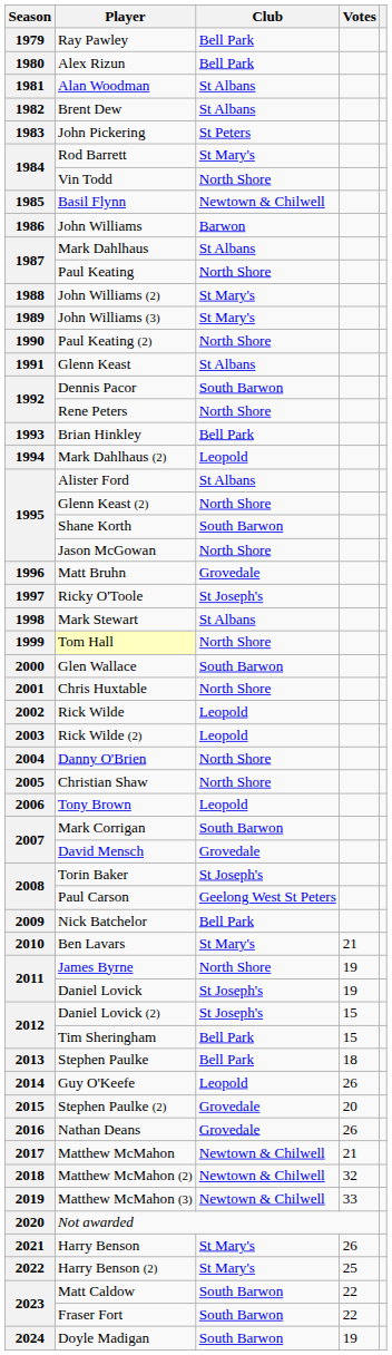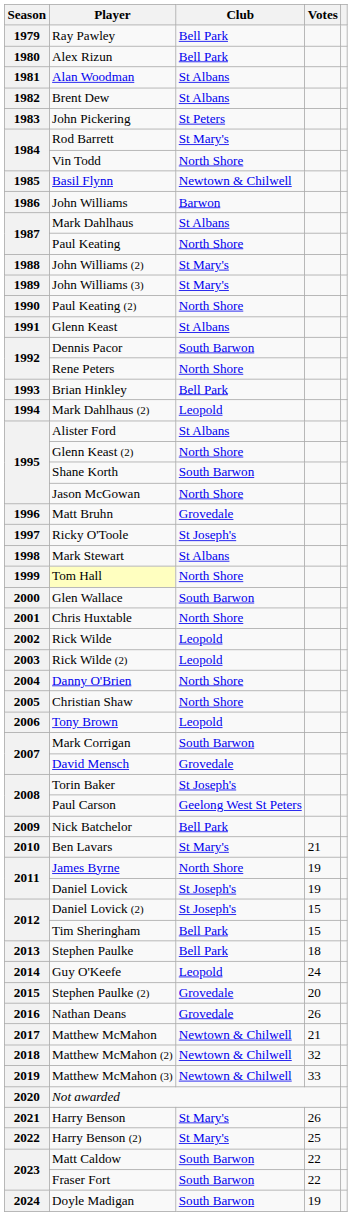 <table class="wikitable sortable">
 <tr>
 <th scope="col">Season</th>
 <th scope="col">Player</th>
 <th scope="col">Club</th>
 <th scope="col">Votes</th>
 <th scope="col"></th>
 </tr>
 <tr>
 <th>1979</th>
 <td>Ray Pawley</td>
 <td><a href='#'>Bell Park</a></td>
 <td></td>
 <td></td>
 </tr>
 <tr>
 <th>1980</th>
 <td>Alex Rizun</td>
 <td><a href='#'>Bell Park</a></td>
 <td></td>
 <td></td>
 </tr>
 <tr>
 <th>1981</th>
 <td><a href='#'>Alan Woodman</a></td>
 <td><a href='#'>St Albans</a></td>
 <td></td>
 <td></td>
 </tr>
 <tr>
 <th>1982</th>
 <td>Brent Dew</td>
 <td><a href='#'>St Albans</a></td>
 <td></td>
 <td></td>
 </tr>
 <tr>
 <th>1983</th>
 <td>John Pickering</td>
 <td><a href='#'>St Peters</a></td>
 <td></td>
 <td></td>
 </tr>
 <tr>
 <th rowspan="2">1984</th>
 <td>Rod Barrett</td>
 <td><a href='#'>St Mary's</a></td>
 <td></td>
 <td></td>
 </tr>
 <tr>
 <td>Vin Todd</td>
 <td><a href='#'>North Shore</a></td>
 <td></td>
 <td></td>
 </tr>
 <tr>
 <th>1985</th>
 <td><a href='#'>Basil Flynn</a></td>
 <td><a href='#'>Newtown & Chilwell</a></td>
 <td></td>
 <td></td>
 </tr>
 <tr>
 <th>1986</th>
 <td>John Williams</td>
 <td><a href='#'>Barwon</a></td>
 <td></td>
 <td></td>
 </tr>
 <tr>
 <th rowspan="2">1987</th>
 <td>Mark Dahlhaus</td>
 <td><a href='#'>St Albans</a></td>
 <td></td>
 <td></td>
 </tr>
 <tr>
 <td>Paul Keating</td>
 <td><a href='#'>North Shore</a></td>
 <td></td>
 <td></td>
 </tr>
 <tr>
 <th>1988</th>
 <td>John Williams <small>(2)</small></td>
 <td><a href='#'>St Mary's</a></td>
 <td></td>
 <td></td>
 </tr>
 <tr>
 <th>1989</th>
 <td>John Williams <small>(3)</small></td>
 <td><a href='#'>St Mary's</a></td>
 <td></td>
 <td></td>
 </tr>
 <tr>
 <th>1990</th>
 <td>Paul Keating <small>(2)</small></td>
 <td><a href='#'>North Shore</a></td>
 <td></td>
 <td></td>
 </tr>
 <tr>
 <th>1991</th>
 <td>Glenn Keast</td>
 <td><a href='#'>St Albans</a></td>
 <td></td>
 <td></td>
 </tr>
 <tr>
 <th rowspan="2">1992</th>
 <td>Dennis Pacor</td>
 <td><a href='#'>South Barwon</a></td>
 <td></td>
 <td></td>
 </tr>
 <tr>
 <td>Rene Peters</td>
 <td><a href='#'>North Shore</a></td>
 <td></td>
 <td></td>
 </tr>
 <tr>
 <th>1993</th>
 <td>Brian Hinkley</td>
 <td><a href='#'>Bell Park</a></td>
 <td></td>
 <td></td>
 </tr>
 <tr>
 <th>1994</th>
 <td>Mark Dahlhaus <small>(2)</small></td>
 <td><a href='#'>Leopold</a></td>
 <td></td>
 <td></td>
 </tr>
 <tr>
 <th rowspan="4">1995</th>
 <td>Alister Ford</td>
 <td><a href='#'>St Albans</a></td>
 <td></td>
 <td></td>
 </tr>
 <tr>
 <td>Glenn Keast <small>(2)</small></td>
 <td><a href='#'>North Shore</a></td>
 <td></td>
 <td></td>
 </tr>
 <tr>
 <td>Shane Korth</td>
 <td><a href='#'>South Barwon</a></td>
 <td></td>
 <td></td>
 </tr>
 <tr>
 <td>Jason McGowan</td>
 <td><a href='#'>North Shore</a></td>
 <td></td>
 <td></td>
 </tr>
 <tr>
 <th>1996</th>
 <td>Matt Bruhn</td>
 <td><a href='#'>Grovedale</a></td>
 <td></td>
 <td></td>
 </tr>
 <tr>
 <th>1997</th>
 <td>Ricky O'Toole</td>
 <td><a href='#'>St Joseph's</a></td>
 <td></td>
 <td></td>
 </tr>
 <tr>
 <th>1998</th>
 <td>Mark Stewart</td>
 <td><a href='#'>St Albans</a></td>
 <td></td>
 <td></td>
 </tr>
 <tr>
 <th>1999</th>
 <td style="background:#FFFFC0">Tom Hall</td>
 <td><a href='#'>North Shore</a></td>
 <td></td>
 <td></td>
 </tr>
 <tr>
 <th>2000</th>
 <td>Glen Wallace</td>
 <td><a href='#'>South Barwon</a></td>
 <td></td>
 <td></td>
 </tr>
 <tr>
 <th>2001</th>
 <td>Chris Huxtable</td>
 <td><a href='#'>North Shore</a></td>
 <td></td>
 <td></td>
 </tr>
 <tr>
 <th>2002</th>
 <td>Rick Wilde</td>
 <td><a href='#'>Leopold</a></td>
 <td></td>
 <td></td>
 </tr>
 <tr>
 <th>2003</th>
 <td>Rick Wilde <small>(2)</small></td>
 <td><a href='#'>Leopold</a></td>
 <td></td>
 <td></td>
 </tr>
 <tr>
 <th>2004</th>
 <td><a href='#'>Danny O'Brien</a></td>
 <td><a href='#'>North Shore</a></td>
 <td></td>
 <td></td>
 </tr>
 <tr>
 <th>2005</th>
 <td>Christian Shaw</td>
 <td><a href='#'>North Shore</a></td>
 <td></td>
 <td></td>
 </tr>
 <tr>
 <th>2006</th>
 <td><a href='#'>Tony Brown</a></td>
 <td><a href='#'>Leopold</a></td>
 <td></td>
 <td></td>
 </tr>
 <tr>
 <th rowspan="2">2007</th>
 <td>Mark Corrigan</td>
 <td><a href='#'>South Barwon</a></td>
 <td></td>
 <td></td>
 </tr>
 <tr>
 <td><a href='#'>David Mensch</a></td>
 <td><a href='#'>Grovedale</a></td>
 <td></td>
 <td></td>
 </tr>
 <tr>
 <th rowspan="2">2008</th>
 <td>Torin Baker</td>
 <td><a href='#'>St Joseph's</a></td>
 <td></td>
 <td></td>
 </tr>
 <tr>
 <td>Paul Carson</td>
 <td><a href='#'>Geelong West St Peters</a></td>
 <td></td>
 <td></td>
 </tr>
 <tr>
 <th>2009</th>
 <td>Nick Batchelor</td>
 <td><a href='#'>Bell Park</a></td>
 <td></td>
 <td></td>
 </tr>
 <tr>
 <th>2010</th>
 <td>Ben Lavars</td>
 <td><a href='#'>St Mary's</a></td>
 <td>21</td>
 <td></td>
 </tr>
 <tr>
 <th rowspan="2">2011</th>
 <td><a href='#'>James Byrne</a></td>
 <td><a href='#'>North Shore</a></td>
 <td>19</td>
 <td></td>
 </tr>
 <tr>
 <td>Daniel Lovick</td>
 <td><a href='#'>St Joseph's</a></td>
 <td>19</td>
 <td></td>
 </tr>
 <tr>
 <th rowspan="2">2012</th>
 <td>Daniel Lovick <small>(2)</small></td>
 <td><a href='#'>St Joseph's</a></td>
 <td>15</td>
 <td></td>
 </tr>
 <tr>
 <td>Tim Sheringham</td>
 <td><a href='#'>Bell Park</a></td>
 <td>15</td>
 <td></td>
 </tr>
 <tr>
 <th>2013</th>
 <td>Stephen Paulke</td>
 <td><a href='#'>Bell Park</a></td>
 <td>18</td>
 <td></td>
 </tr>
 <tr>
 <th>2014</th>
 <td>Guy O'Keefe</td>
 <td><a href='#'>Leopold</a></td>
-<td>26</td>
+<td>24</td>
 <td></td>
 </tr>
 <tr>
 <th>2015</th>
 <td>Stephen Paulke <small>(2)</small></td>
 <td><a href='#'>Grovedale</a></td>
 <td>20</td>
 <td></td>
 </tr>
 <tr>
 <th>2016</th>
 <td>Nathan Deans</td>
 <td><a href='#'>Grovedale</a></td>
 <td>26</td>
 <td></td>
 </tr>
 <tr>
 <th>2017</th>
 <td>Matthew McMahon</td>
 <td><a href='#'>Newtown & Chilwell</a></td>
 <td>21</td>
 <td></td>
 </tr>
 <tr>
 <th>2018</th>
 <td>Matthew McMahon <small>(2)</small></td>
 <td><a href='#'>Newtown & Chilwell</a></td>
 <td>32</td>
 <td></td>
 </tr>
 <tr>
 <th>2019</th>
 <td>Matthew McMahon <small>(3)</small></td>
 <td><a href='#'>Newtown & Chilwell</a></td>
 <td>33</td>
 <td></td>
 </tr>
 <tr>
 <th>2020</th>
 <td colspan="3"><em>Not awarded</em></td>
 <td></td>
 </tr>
 <tr>
 <th>2021</th>
 <td>Harry Benson</td>
 <td><a href='#'>St Mary's</a></td>
 <td>26</td>
 <td></td>
 </tr>
 <tr>
 <th>2022</th>
 <td>Harry Benson <small>(2)</small></td>
 <td><a href='#'>St Mary's</a></td>
 <td>25</td>
 <td></td>
 </tr>
 <tr>
 <th rowspan="2">2023</th>
 <td>Matt Caldow</td>
 <td><a href='#'>South Barwon</a></td>
 <td>22</td>
 <td></td>
 </tr>
 <tr>
 <td>Fraser Fort</td>
 <td><a href='#'>South Barwon</a></td>
 <td>22</td>
 <td></td>
 </tr>
 <tr>
 <th>2024</th>
 <td>Doyle Madigan</td>
 <td><a href='#'>South Barwon</a></td>
 <td>19</td>
 <td></td>
 </tr>
 </table>
